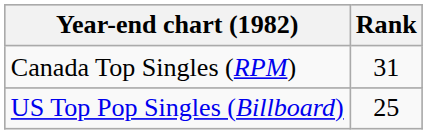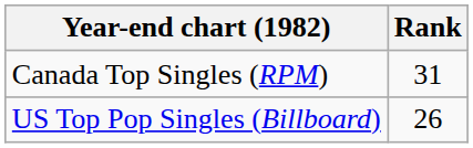 <table class="wikitable sortable">
 <tr>
 <th>Year-end chart (1982)</th>
 <th>Rank</th>
 </tr>
 <tr>
 <td>Canada Top Singles (<a href='#'><em>RPM</em></a>)</td>
 <td align="center">31</td>
 </tr>
 <tr>
 <td><a href='#'>US Top Pop Singles (<em>Billboard</em>)</a></td>
-<td align="center">25</td>
+<td align="center">26</td>
 </tr>
 </table>
